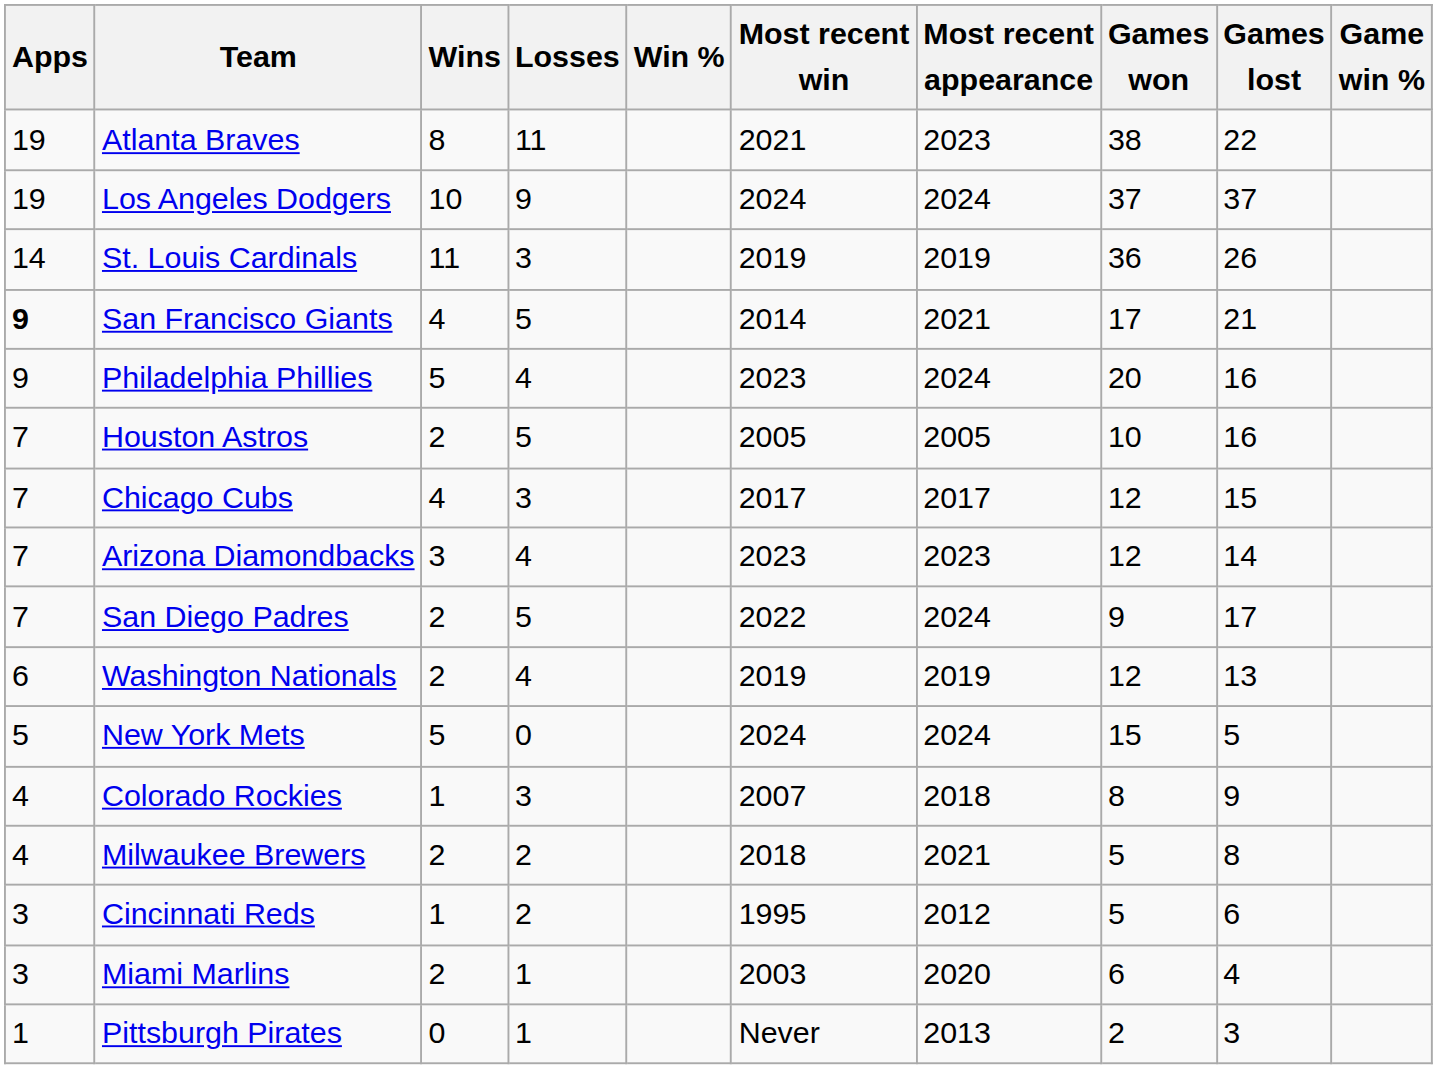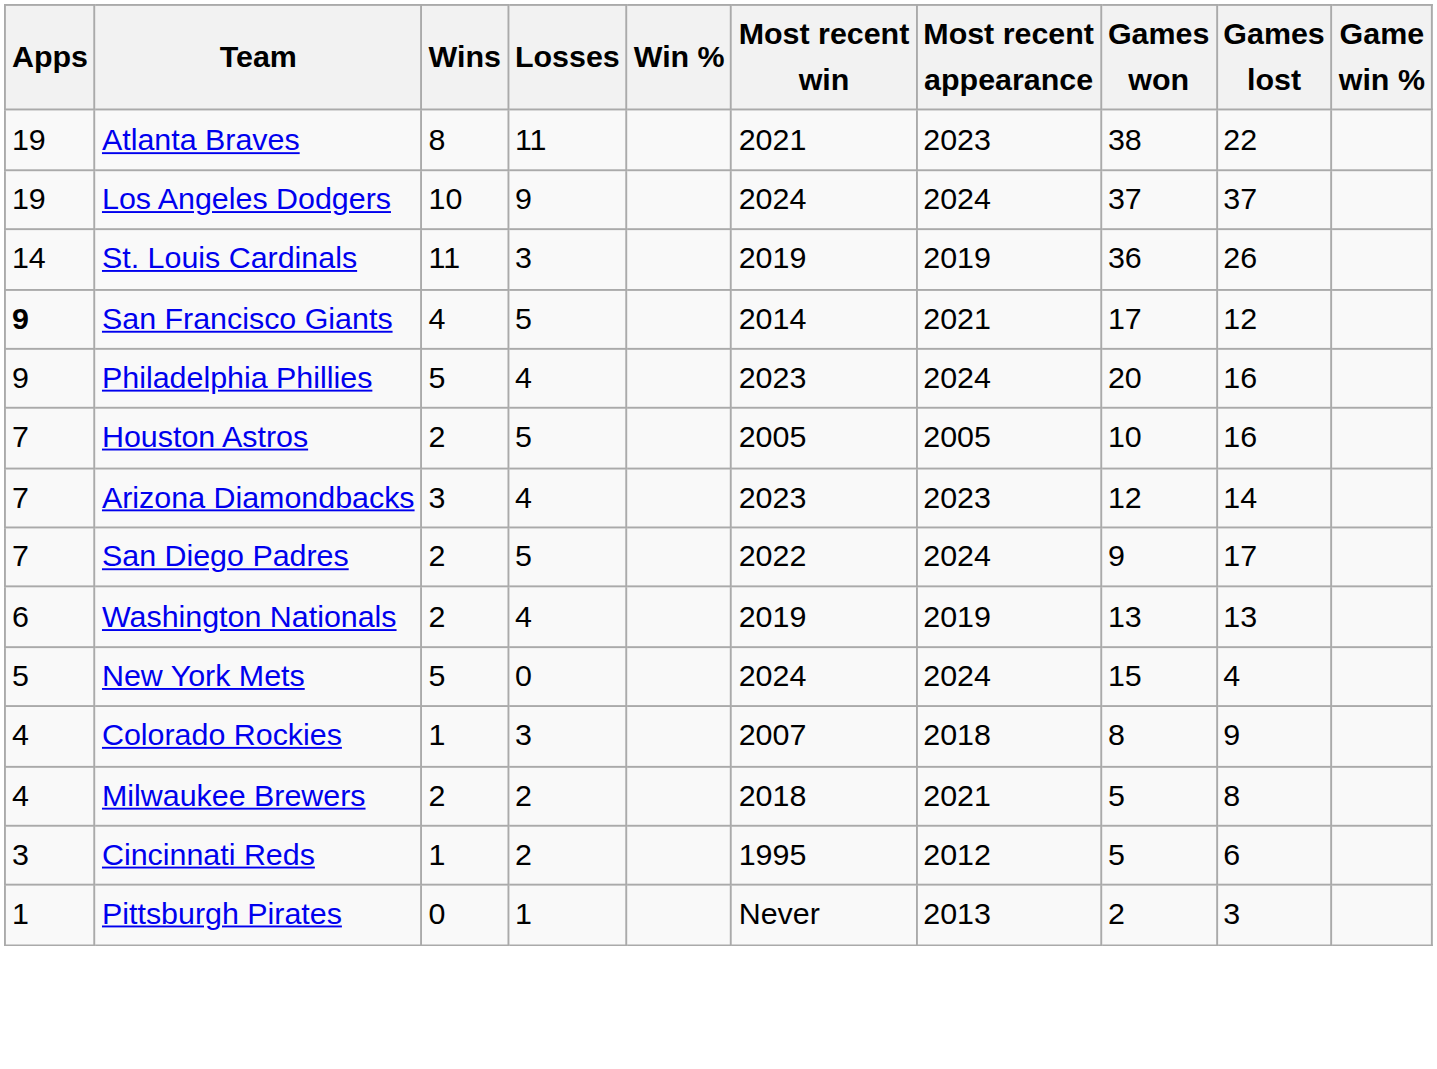 <table class="wikitable sortable" style="font-size:1.00em; line-height:1.5em;">
 <tr>
 <th>Apps</th>
 <th>Team</th>
 <th>Wins</th>
 <th>Losses</th>
 <th>Win %</th>
 <th>Most recent<br>win</th>
 <th>Most recent<br>appearance</th>
 <th>Games<br>won</th>
 <th>Games<br>lost</th>
 <th>Game<br>win %</th>
 </tr>
 <tr>
 <td>19</td>
 <td style="text-align:left;"><a href='#'>Atlanta Braves</a></td>
 <td>8</td>
 <td>11</td>
 <td></td>
 <td>2021</td>
 <td>2023</td>
 <td>38</td>
 <td>22</td>
 <td></td>
 </tr>
 <tr>
 <td>19</td>
 <td style="text-align:left;"><a href='#'>Los Angeles Dodgers</a></td>
 <td>10</td>
 <td>9</td>
 <td></td>
 <td>2024</td>
 <td>2024</td>
 <td>37</td>
 <td>37</td>
 <td></td>
 </tr>
 <tr>
 <td>14</td>
 <td style="text-align:left;"><a href='#'>St. Louis Cardinals</a></td>
 <td>11</td>
 <td>3</td>
 <td></td>
 <td>2019</td>
 <td>2019</td>
 <td>36</td>
 <td>26</td>
 <td></td>
 </tr>
 <tr>
 <td><strong>9</strong></td>
 <td style="text-align:left;"><a href='#'>San Francisco Giants</a></td>
 <td>4</td>
 <td>5</td>
 <td></td>
 <td>2014</td>
 <td>2021</td>
 <td>17</td>
-<td>21</td>
+<td>12</td>
 <td></td>
 </tr>
 <tr>
 <td>9</td>
 <td style="text-align:left;"><a href='#'>Philadelphia Phillies</a></td>
 <td>5</td>
 <td>4</td>
 <td></td>
 <td>2023</td>
 <td>2024</td>
 <td>20</td>
 <td>16</td>
 <td></td>
 </tr>
 <tr>
 <td>7</td>
 <td style="text-align:left;"><a href='#'>Houston Astros</a></td>
 <td>2</td>
 <td>5</td>
 <td></td>
 <td>2005</td>
 <td>2005</td>
 <td>10</td>
 <td>16</td>
-<td></td>
-</tr>
-<tr>
-<td>7</td>
-<td style="text-align:left;"><a href='#'>Chicago Cubs</a></td>
-<td>4</td>
-<td>3</td>
-<td></td>
-<td>2017</td>
-<td>2017</td>
-<td>12</td>
-<td>15</td>
 <td></td>
 </tr>
 <tr>
 <td>7</td>
 <td style="text-align:left;"><a href='#'>Arizona Diamondbacks</a></td>
 <td>3</td>
 <td>4</td>
 <td></td>
 <td>2023</td>
 <td>2023</td>
 <td>12</td>
 <td>14</td>
 <td></td>
 </tr>
 <tr>
 <td>7</td>
 <td style="text-align:left;"><a href='#'>San Diego Padres</a></td>
 <td>2</td>
 <td>5</td>
 <td></td>
 <td>2022</td>
 <td>2024</td>
 <td>9</td>
 <td>17</td>
 <td></td>
 </tr>
 <tr>
 <td>6</td>
 <td style="text-align:left;"><a href='#'>Washington Nationals</a></td>
 <td>2</td>
 <td>4</td>
 <td></td>
 <td>2019</td>
 <td>2019</td>
-<td>12</td>
+<td>13</td>
 <td>13</td>
 <td></td>
 </tr>
 <tr>
 <td>5</td>
 <td style="text-align:left;"><a href='#'>New York Mets</a></td>
 <td>5</td>
 <td>0</td>
 <td></td>
 <td>2024</td>
 <td>2024</td>
 <td>15</td>
-<td>5</td>
+<td>4</td>
 <td></td>
 </tr>
 <tr>
 <td>4</td>
 <td style="text-align:left;"><a href='#'>Colorado Rockies</a></td>
 <td>1</td>
 <td>3</td>
 <td></td>
 <td>2007</td>
 <td>2018</td>
 <td>8</td>
 <td>9</td>
 <td></td>
 </tr>
 <tr>
 <td>4</td>
 <td style="text-align:left;"><a href='#'>Milwaukee Brewers</a></td>
 <td>2</td>
 <td>2</td>
 <td></td>
 <td>2018</td>
 <td>2021</td>
 <td>5</td>
 <td>8</td>
 <td></td>
 </tr>
 <tr>
 <td>3</td>
 <td style="text-align:left;"><a href='#'>Cincinnati Reds</a></td>
 <td>1</td>
 <td>2</td>
 <td></td>
 <td>1995</td>
 <td>2012</td>
 <td>5</td>
 <td>6</td>
 <td></td>
 </tr>
 <tr>
-<td>3</td>
-<td style="text-align:left;"><a href='#'>Miami Marlins</a></td>
-<td>2</td>
-<td>1</td>
-<td></td>
-<td>2003</td>
-<td>2020</td>
-<td>6</td>
-<td>4</td>
-<td></td>
-</tr>
-<tr>
 <td>1</td>
 <td style="text-align:left;"><a href='#'>Pittsburgh Pirates</a></td>
 <td>0</td>
 <td>1</td>
 <td></td>
 <td>Never</td>
 <td>2013</td>
 <td>2</td>
 <td>3</td>
 <td></td>
 </tr>
 </table>
